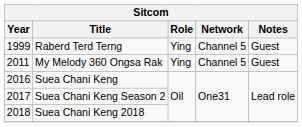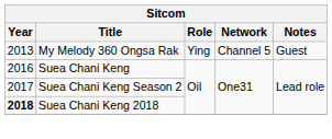 <table class=wikitable>
 <tr>
 <th colspan="5">Sitcom</th>
 </tr>
 <tr>
 <th>Year</th>
 <th>Title</th>
 <th>Role</th>
 <th>Network</th>
 <th>Notes</th>
 </tr>
 <tr>
-<td>1999</td>
-<td>Raberd Terd Terng</td>
-<td>Ying</td>
-<td>Channel 5</td>
-<td>Guest</td>
-</tr>
-<tr>
-<td>2011</td>
+<td>2013</td>
 <td>My Melody 360 Ongsa Rak</td>
 <td>Ying</td>
 <td>Channel 5</td>
 <td>Guest</td>
 </tr>
 <tr>
 <td>2016</td>
 <td>Suea Chani Keng</td>
 <td rowspan="3">Oil</td>
 <td rowspan="3">One31</td>
 <td rowspan="3">Lead role</td>
 </tr>
 <tr>
 <td>2017</td>
 <td>Suea Chani Keng Season 2</td>
 </tr>
 <tr>
-<td>2018</td>
+<td><strong>2018</strong></td>
 <td>Suea Chani Keng 2018</td>
 </tr>
 <tr>
 </tr>
 </table>
